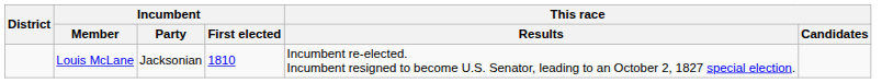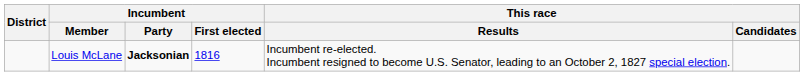 <table class=wikitable>
 <tr>
 <th rowspan=2>District</th>
 <th colspan=3>Incumbent</th>
 <th colspan=2>This race</th>
 </tr>
 <tr>
 <th>Member</th>
 <th>Party</th>
 <th>First elected</th>
 <th>Results</th>
 <th>Candidates</th>
 </tr>
 <tr>
 <td></td>
 <td><a href='#'>Louis McLane</a></td>
-<td>Jacksonian</td>
-<td><a href='#'>1810</a></td>
+<td><strong>Jacksonian</strong></td>
+<td><a href='#'>1816</a></td>
 <td>Incumbent re-elected.<br>Incumbent resigned to become U.S. Senator, leading to an October 2, 1827 <a href='#'>special election</a>.</td>
 <td nowrap></td>
 </tr>
 </table>
